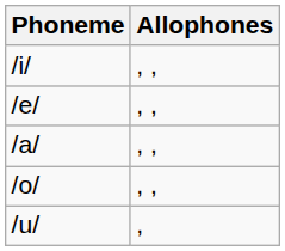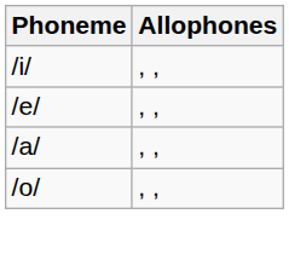 <table class="wikitable">
 <tr>
 <th>Phoneme</th>
 <th>Allophones</th>
 </tr>
 <tr>
 <td>/i/</td>
 <td>, , </td>
 </tr>
 <tr>
 <td>/e/</td>
 <td>, , </td>
 </tr>
 <tr>
 <td>/a/</td>
 <td>, , </td>
 </tr>
 <tr>
 <td>/o/</td>
 <td>, , </td>
 </tr>
-<tr>
-<td>/u/</td>
-<td>, </td>
-</tr>
 </table>
